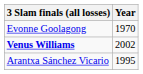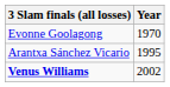 <table class="wikitable">
 <tr>
 <th>3 Slam finals (all losses)</th>
 <th>Year</th>
 </tr>
 <tr>
 <td> <a href='#'>Evonne Goolagong</a></td>
 <td>1970</td>
 </tr>
 <tr>
+<td> <a href='#'>Arantxa Sánchez Vicario</a></td>
+<td>1995</td>
+</tr>
+<tr>
 <td>  <strong><a href='#'>Venus Williams</a></strong></td>
 <td>2002</td>
 </tr>
-<tr>
-<td> <a href='#'>Arantxa Sánchez Vicario</a></td>
-<td>1995</td>
-</tr>
 </table>
